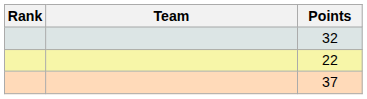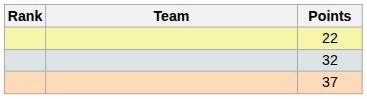 <table class="wikitable" style="text-align:center; font-size: 90%; border: gray solid 1px;border-collapse:collapse;">
 <tr bgcolor="#E4E4E4">
 <th style="border-bottom:1px solid #AAAAAA" width=10>Rank</th>
 <th style="border-bottom:1px solid #AAAAAA" width=250>Team</th>
 <th style="border-bottom:1px solid #AAAAAA" width=60>Points</th>
 </tr>
+<tr bgcolor=F7F6A8>
+<td></td>
+<td align=left></td>
+<td>22</td>
+</tr>
 <tr bgcolor=DCE5E5>
 <td></td>
 <td align=left></td>
 <td>32</td>
-</tr>
-<tr bgcolor=F7F6A8>
-<td></td>
-<td align=left></td>
-<td>22</td>
 </tr>
 <tr bgcolor=FFDAB9>
 <td></td>
 <td align=left></td>
 <td>37</td>
 </tr>
 </table>
